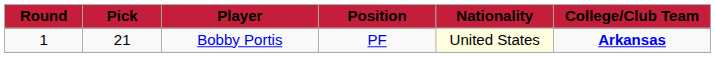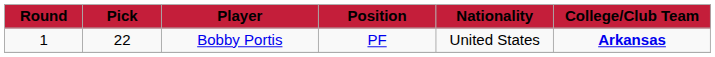 <table class="wikitable sortable sortable">
 <tr>
 <th style="background:#C41E3A;" width="10%">Round</th>
 <th style="background:#C41E3A;" width="10%">Pick</th>
 <th style="background:#C41E3A;" width="20%">Player</th>
 <th style="background:#C41E3A;" width="15%">Position</th>
 <th style="background:#C41E3A;" width="15%">Nationality</th>
 <th style="background:#C41E3A;" width="20%">College/Club Team</th>
 </tr>
 <tr style="text-align: center">
 <td>1</td>
-<td>21</td>
+<td>22</td>
 <td><a href='#'>Bobby Portis</a></td>
 <td><a href='#'>PF</a></td>
-<td style="background: lightyellow;">United States</td>
+<td>United States</td>
 <td><strong><a href='#'>Arkansas</a></strong></td>
 </tr>
 <tr>
 </tr>
 </table>
